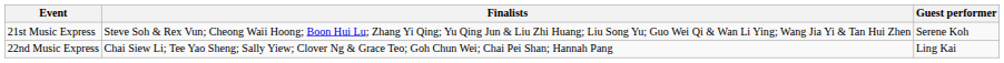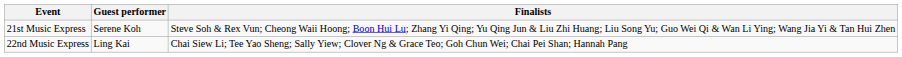 <table class="wikitable sortable">
 <tr>
 <th>Event</th>
+<th>Guest performer</th>
 <th>Finalists</th>
-<th>Guest performer</th>
 </tr>
 <tr>
 <td>21st Music Express</td>
+<td>Serene Koh</td>
 <td>Steve Soh & Rex Vun; Cheong Waii Hoong; <a href='#'>Boon Hui Lu</a>; Zhang Yi Qing; Yu Qing Jun & Liu Zhi Huang; Liu Song Yu; Guo Wei Qi & Wan Li Ying; Wang Jia Yi & Tan Hui Zhen</td>
-<td>Serene Koh</td>
 </tr>
 <tr>
 <td>22nd Music Express</td>
+<td>Ling Kai</td>
 <td>Chai Siew Li; Tee Yao Sheng; Sally Yiew; Clover Ng & Grace Teo; Goh Chun Wei; Chai Pei Shan; Hannah Pang</td>
-<td>Ling Kai</td>
 </tr>
 </table>
